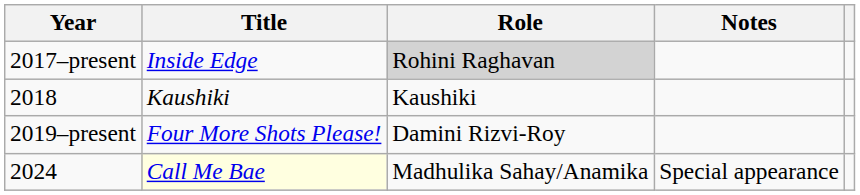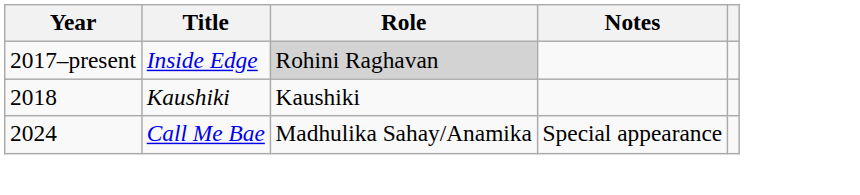 <table class="wikitable plainrowheaders sortable">
 <tr>
 <th scope="col">Year</th>
 <th scope="col">Title</th>
 <th scope="col">Role</th>
 <th scope="col">Notes</th>
 <th scope="col"></th>
 </tr>
 <tr>
 <td>2017–present</td>
 <td><em><a href='#'>Inside Edge</a></em></td>
 <td style="background: lightgrey;">Rohini Raghavan</td>
 <td></td>
 <td></td>
 </tr>
 <tr>
 <td>2018</td>
 <td><em>Kaushiki</em></td>
 <td>Kaushiki</td>
 <td></td>
 <td></td>
 </tr>
 <tr>
-<td>2019–present</td>
-<td><em><a href='#'>Four More Shots Please!</a></em></td>
-<td>Damini Rizvi-Roy</td>
-<td></td>
-<td></td>
-</tr>
-<tr>
 <td>2024</td>
-<td style="background: lightyellow;"><em><a href='#'>Call Me Bae</a></em></td>
+<td><em><a href='#'>Call Me Bae</a></em></td>
 <td>Madhulika Sahay/Anamika</td>
 <td>Special appearance</td>
 <td></td>
 </tr>
 </table>
